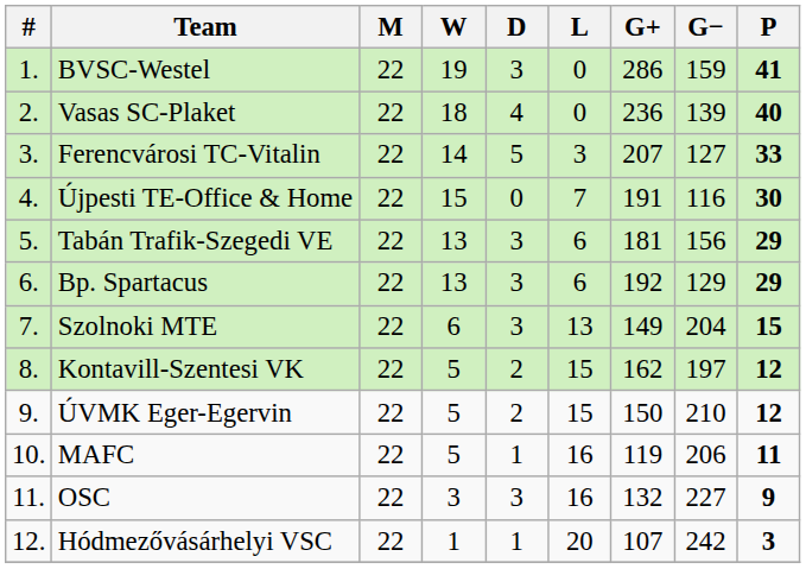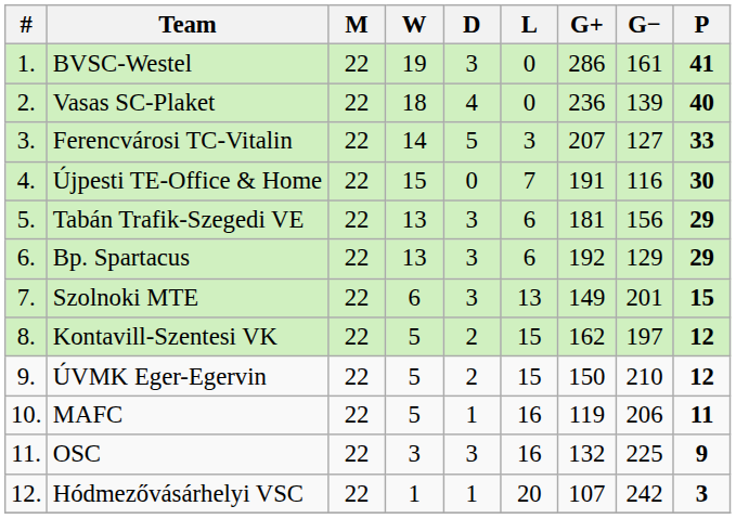 <table class="wikitable" style="text-align: center;">
 <tr>
 <th width="15">#</th>
 <th width="175">Team</th>
 <th width="30">M</th>
 <th width="30">W</th>
 <th width="30">D</th>
 <th width="30">L</th>
 <th width="30">G+</th>
 <th width="30">G−</th>
 <th width="30">P</th>
 </tr>
 <tr style="background: #D0F0C0;">
 <td>1.</td>
 <td align="left">BVSC-Westel</td>
 <td>22</td>
 <td>19</td>
 <td>3</td>
 <td>0</td>
 <td>286</td>
-<td>159</td>
+<td>161</td>
 <td><strong>41</strong></td>
 </tr>
 <tr style="background: #D0F0C0;">
 <td>2.</td>
 <td align="left">Vasas SC-Plaket</td>
 <td>22</td>
 <td>18</td>
 <td>4</td>
 <td>0</td>
 <td>236</td>
 <td>139</td>
 <td><strong>40</strong></td>
 </tr>
 <tr style="background: #D0F0C0;">
 <td>3.</td>
 <td align="left">Ferencvárosi TC-Vitalin</td>
 <td>22</td>
 <td>14</td>
 <td>5</td>
 <td>3</td>
 <td>207</td>
 <td>127</td>
 <td><strong>33</strong></td>
 </tr>
 <tr style="background: #D0F0C0;">
 <td>4.</td>
 <td align="left">Újpesti TE-Office & Home</td>
 <td>22</td>
 <td>15</td>
 <td>0</td>
 <td>7</td>
 <td>191</td>
 <td>116</td>
 <td><strong>30</strong></td>
 </tr>
 <tr style="background: #D0F0C0;">
 <td>5.</td>
 <td align="left">Tabán Trafik-Szegedi VE</td>
 <td>22</td>
 <td>13</td>
 <td>3</td>
 <td>6</td>
 <td>181</td>
 <td>156</td>
 <td><strong>29</strong></td>
 </tr>
 <tr style="background: #D0F0C0;">
 <td>6.</td>
 <td align="left">Bp. Spartacus</td>
 <td>22</td>
 <td>13</td>
 <td>3</td>
 <td>6</td>
 <td>192</td>
 <td>129</td>
 <td><strong>29</strong></td>
 </tr>
 <tr style="background: #D0F0C0;">
 <td>7.</td>
 <td align="left">Szolnoki MTE</td>
 <td>22</td>
 <td>6</td>
 <td>3</td>
 <td>13</td>
 <td>149</td>
-<td>204</td>
+<td>201</td>
 <td><strong>15</strong></td>
 </tr>
 <tr style="background: #D0F0C0;">
 <td>8.</td>
 <td align="left">Kontavill-Szentesi VK</td>
 <td>22</td>
 <td>5</td>
 <td>2</td>
 <td>15</td>
 <td>162</td>
 <td>197</td>
 <td><strong>12</strong></td>
 </tr>
 <tr>
 <td>9.</td>
 <td align="left">ÚVMK Eger-Egervin</td>
 <td>22</td>
 <td>5</td>
 <td>2</td>
 <td>15</td>
 <td>150</td>
 <td>210</td>
 <td><strong>12</strong></td>
 </tr>
 <tr>
 <td>10.</td>
 <td align="left">MAFC</td>
 <td>22</td>
 <td>5</td>
 <td>1</td>
 <td>16</td>
 <td>119</td>
 <td>206</td>
 <td><strong>11</strong></td>
 </tr>
 <tr>
 <td>11.</td>
 <td align="left">OSC</td>
 <td>22</td>
 <td>3</td>
 <td>3</td>
 <td>16</td>
 <td>132</td>
-<td>227</td>
+<td>225</td>
 <td><strong>9</strong></td>
 </tr>
 <tr>
 <td>12.</td>
 <td align="left">Hódmezővásárhelyi VSC</td>
 <td>22</td>
 <td>1</td>
 <td>1</td>
 <td>20</td>
 <td>107</td>
 <td>242</td>
 <td><strong>3</strong></td>
 </tr>
 <tr>
 </tr>
 </table>
